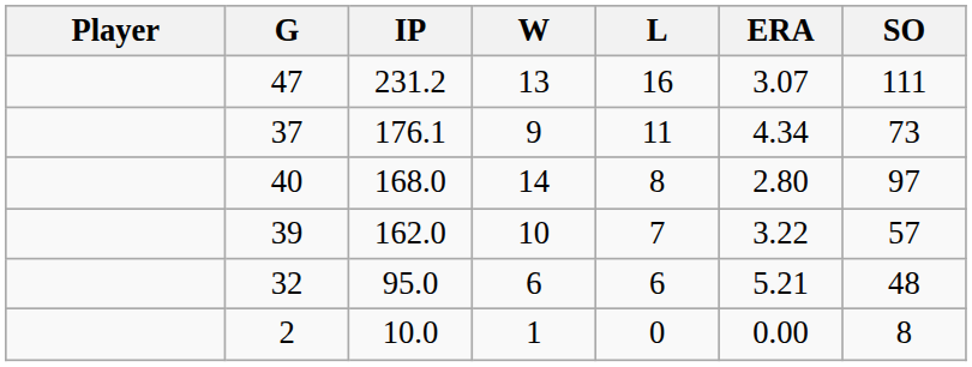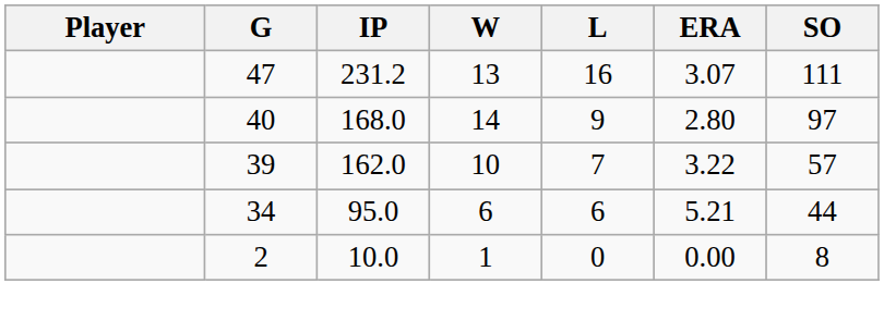 <table class="wikitable sortable">
 <tr>
 <th bgcolor="#DDDDFF" width="16%">Player</th>
 <th bgcolor="#DDDDFF" width="9%">G</th>
 <th bgcolor="#DDDDFF" width="9%">IP</th>
 <th bgcolor="#DDDDFF" width="9%">W</th>
 <th bgcolor="#DDDDFF" width="9%">L</th>
 <th bgcolor="#DDDDFF" width="9%">ERA</th>
 <th bgcolor="#DDDDFF" width="9%">SO</th>
 </tr>
 <tr align="center">
 <td></td>
 <td>47</td>
 <td>231.2</td>
 <td>13</td>
 <td>16</td>
 <td>3.07</td>
 <td>111</td>
 </tr>
 <tr align="center">
 <td></td>
-<td>37</td>
-<td>176.1</td>
-<td>9</td>
-<td>11</td>
-<td>4.34</td>
-<td>73</td>
-</tr>
-<tr align="center">
-<td></td>
 <td>40</td>
 <td>168.0</td>
 <td>14</td>
-<td>8</td>
+<td>9</td>
 <td>2.80</td>
 <td>97</td>
 </tr>
 <tr align="center">
 <td></td>
 <td>39</td>
 <td>162.0</td>
 <td>10</td>
 <td>7</td>
 <td>3.22</td>
 <td>57</td>
 </tr>
 <tr align="center">
 <td></td>
-<td>32</td>
+<td>34</td>
 <td>95.0</td>
 <td>6</td>
 <td>6</td>
 <td>5.21</td>
-<td>48</td>
+<td>44</td>
 </tr>
 <tr align="center">
 <td></td>
 <td>2</td>
 <td>10.0</td>
 <td>1</td>
 <td>0</td>
 <td>0.00</td>
 <td>8</td>
 </tr>
 </table>
